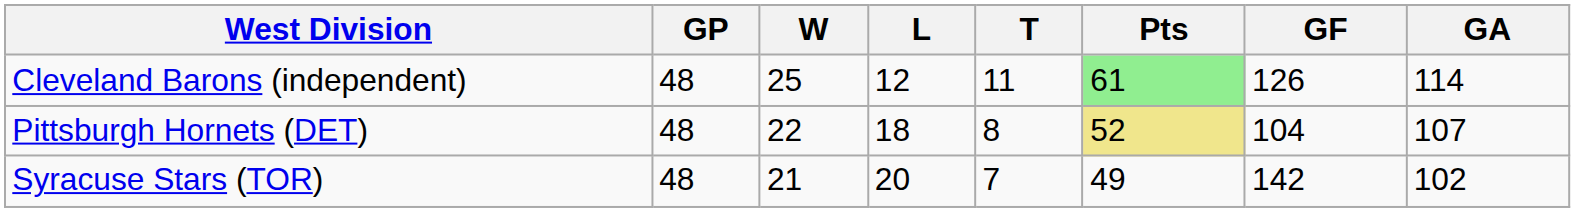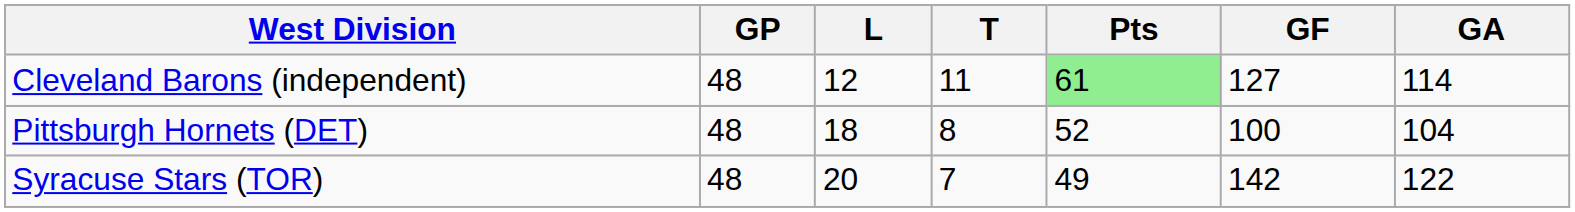 <table class="wikitable">
 <tr>
 <th bgcolor="#DDDDFF" width="30%"><a href='#'>West Division</a></th>
 <th bgcolor="#DDDDFF" width="5%">GP</th>
-<th bgcolor="#DDDDFF" width="5%">W</th>
 <th bgcolor="#DDDDFF" width="5%">L</th>
 <th bgcolor="#DDDDFF" width="5%">T</th>
 <th bgcolor="#DDDDFF" width="7.5%">Pts</th>
 <th bgcolor="#DDDDFF" width="7.5%">GF</th>
 <th bgcolor="#DDDDFF" width="7.5%">GA</th>
 </tr>
 <tr>
 <td><a href='#'>Cleveland Barons</a> (independent)</td>
 <td>48</td>
-<td>25</td>
 <td>12</td>
 <td>11</td>
 <td style="background: lightgreen;">61</td>
-<td>126</td>
+<td>127</td>
 <td>114</td>
 </tr>
 <tr>
 <td><a href='#'>Pittsburgh Hornets</a> (<a href='#'>DET</a>)</td>
 <td>48</td>
-<td>22</td>
 <td>18</td>
 <td>8</td>
-<td style="background: khaki;">52</td>
+<td>52</td>
+<td>100</td>
 <td>104</td>
-<td>107</td>
 </tr>
 <tr>
 <td><a href='#'>Syracuse Stars</a> (<a href='#'>TOR</a>)</td>
 <td>48</td>
-<td>21</td>
 <td>20</td>
 <td>7</td>
 <td>49</td>
 <td>142</td>
-<td>102</td>
+<td>122</td>
 </tr>
 </table>
